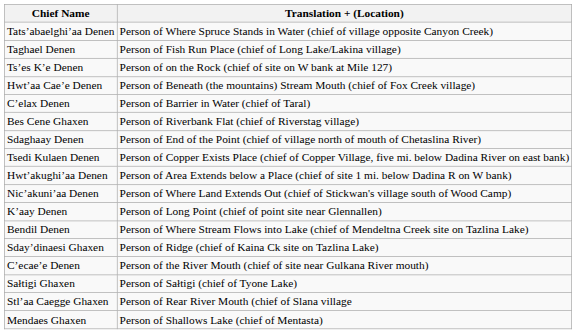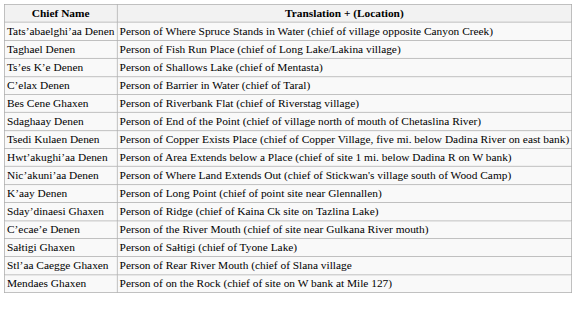 <table class="wikitable">
 <tr>
 <th>Chief Name</th>
 <th>Translation + (Location)</th>
 </tr>
 <tr>
 <td>Tats’abaelghi’aa Denen</td>
 <td>Person of Where Spruce Stands in Water (chief of village opposite Canyon Creek)</td>
 </tr>
 <tr>
 <td>Taghael Denen</td>
 <td>Person of Fish Run Place (chief of Long Lake/Lakina village)</td>
 </tr>
 <tr>
 <td>Ts’es K’e Denen</td>
-<td>Person of on the Rock (chief of site on W bank at Mile 127)</td>
-</tr>
-<tr>
-<td>Hwt’aa Cae’e Denen</td>
-<td>Person of Beneath (the mountains) Stream Mouth (chief of Fox Creek village)</td>
+<td>Person of Shallows Lake (chief of Mentasta)</td>
 </tr>
 <tr>
 <td>C’elax Denen</td>
 <td>Person of Barrier in Water (chief of Taral)</td>
 </tr>
 <tr>
 <td>Bes Cene Ghaxen</td>
 <td>Person of Riverbank Flat (chief of Riverstag village)</td>
 </tr>
 <tr>
 <td>Sdaghaay Denen</td>
 <td>Person of End of the Point (chief of village north of mouth of Chetaslina River)</td>
 </tr>
 <tr>
 <td>Tsedi Kulaen Denen</td>
 <td>Person of Copper Exists Place (chief of Copper Village, five mi. below Dadina River on east bank)</td>
 </tr>
 <tr>
 <td>Hwt’akughi’aa Denen</td>
 <td>Person of Area Extends below a Place (chief of site 1 mi. below Dadina R on W bank)</td>
 </tr>
 <tr>
 <td>Nic’akuni’aa Denen</td>
 <td>Person of Where Land Extends Out (chief of Stickwan's village south of Wood Camp)</td>
 </tr>
 <tr>
 <td>K’aay Denen</td>
 <td>Person of Long Point (chief of point site near Glennallen)</td>
 </tr>
 <tr>
-<td>Bendil Denen</td>
-<td>Person of Where Stream Flows into Lake (chief of Mendeltna Creek site on Tazlina Lake)</td>
-</tr>
-<tr>
 <td>Sday’dinaesi Ghaxen</td>
 <td>Person of Ridge (chief of Kaina Ck site on Tazlina Lake)</td>
 </tr>
 <tr>
 <td>C’ecae’e Denen</td>
 <td>Person of the River Mouth (chief of site near Gulkana River mouth)</td>
 </tr>
 <tr>
 <td>Sałtigi Ghaxen</td>
 <td>Person of Sałtigi (chief of Tyone Lake)</td>
 </tr>
 <tr>
 <td>Stl’aa Caegge Ghaxen</td>
 <td>Person of Rear River Mouth (chief of Slana village</td>
 </tr>
 <tr>
 <td>Mendaes Ghaxen</td>
-<td>Person of Shallows Lake (chief of Mentasta)</td>
+<td>Person of on the Rock (chief of site on W bank at Mile 127)</td>
 </tr>
 </table>
